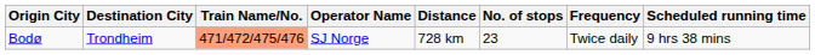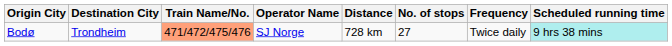 <table class="wikitable sortable" width= align=>
 <tr>
 <th>Origin City</th>
 <th>Destination City</th>
 <th>Train Name/No.</th>
 <th>Operator Name</th>
 <th>Distance</th>
 <th>No. of stops</th>
 <th>Frequency</th>
 <th data-sort-type="number">Scheduled running time</th>
 </tr>
 <tr>
 <td><a href='#'>Bodø</a></td>
 <td><a href='#'>Trondheim</a></td>
 <td style="background: lightsalmon;">471/472/475/476</td>
 <td><a href='#'>SJ Norge</a></td>
 <td>728 km</td>
-<td>23</td>
+<td>27</td>
 <td>Twice daily</td>
-<td>9 hrs 38 mins</td>
+<td style="background: paleturquoise;">9 hrs 38 mins</td>
 </tr>
 </table>
